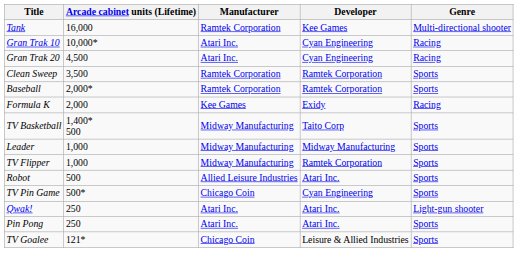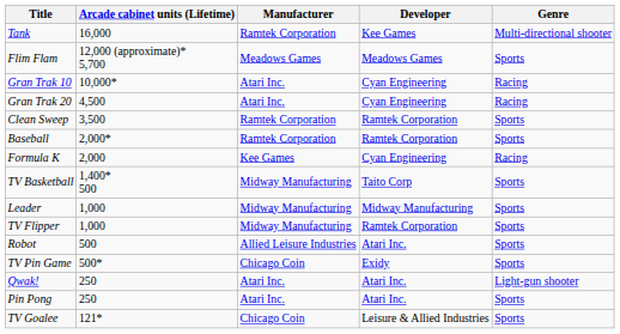 <table class="wikitable sortable">
 <tr>
 <th>Title</th>
 <th><a href='#'>Arcade cabinet</a> units (Lifetime)</th>
 <th>Manufacturer</th>
 <th>Developer</th>
 <th>Genre</th>
 </tr>
 <tr>
 <td><em><a href='#'>Tank</a></em></td>
 <td>16,000</td>
 <td><a href='#'>Ramtek Corporation</a></td>
 <td><a href='#'>Kee Games</a></td>
 <td><a href='#'>Multi-directional shooter</a></td>
+</tr>
+<tr>
+<td><em>Flim Flam</em></td>
+<td>12,000 (approximate)*<br>5,700</td>
+<td><a href='#'>Meadows Games</a></td>
+<td><a href='#'>Meadows Games</a></td>
+<td><a href='#'>Sports</a></td>
 </tr>
 <tr>
 <td><em><a href='#'>Gran Trak 10</a></em></td>
 <td>10,000*</td>
 <td><a href='#'>Atari Inc.</a></td>
 <td><a href='#'>Cyan Engineering</a></td>
 <td><a href='#'>Racing</a></td>
 </tr>
 <tr>
 <td><em>Gran Trak 20</em></td>
 <td>4,500</td>
 <td><a href='#'>Atari Inc.</a></td>
 <td><a href='#'>Cyan Engineering</a></td>
 <td><a href='#'>Racing</a></td>
 </tr>
 <tr>
 <td><em>Clean Sweep</em></td>
 <td>3,500</td>
 <td><a href='#'>Ramtek Corporation</a></td>
 <td><a href='#'>Ramtek Corporation</a></td>
 <td><a href='#'>Sports</a></td>
 </tr>
 <tr>
 <td><em>Baseball</em></td>
 <td>2,000*</td>
 <td><a href='#'>Ramtek Corporation</a></td>
 <td><a href='#'>Ramtek Corporation</a></td>
 <td><a href='#'>Sports</a></td>
 </tr>
 <tr>
 <td><em>Formula K</em></td>
 <td>2,000</td>
 <td><a href='#'>Kee Games</a></td>
-<td><a href='#'>Exidy</a></td>
+<td><a href='#'>Cyan Engineering</a></td>
 <td><a href='#'>Racing</a></td>
 </tr>
 <tr>
 <td><em>TV Basketball</em></td>
 <td>1,400*<br>500</td>
 <td><a href='#'>Midway Manufacturing</a></td>
 <td><a href='#'>Taito Corp</a></td>
 <td><a href='#'>Sports</a></td>
 </tr>
 <tr>
 <td><em>Leader</em></td>
 <td>1,000</td>
 <td><a href='#'>Midway Manufacturing</a></td>
 <td><a href='#'>Midway Manufacturing</a></td>
 <td><a href='#'>Sports</a></td>
 </tr>
 <tr>
 <td><em>TV Flipper</em></td>
 <td>1,000</td>
 <td><a href='#'>Midway Manufacturing</a></td>
 <td><a href='#'>Ramtek Corporation</a></td>
 <td><a href='#'>Sports</a></td>
 </tr>
 <tr>
 <td><em>Robot</em></td>
 <td>500</td>
 <td><a href='#'>Allied Leisure Industries</a></td>
 <td><a href='#'>Atari Inc.</a></td>
 <td><a href='#'>Sports</a></td>
 </tr>
 <tr>
 <td><em>TV Pin Game</em></td>
 <td>500*</td>
 <td><a href='#'>Chicago Coin</a></td>
-<td><a href='#'>Cyan Engineering</a></td>
+<td><a href='#'>Exidy</a></td>
 <td><a href='#'>Sports</a></td>
 </tr>
 <tr>
 <td><em><a href='#'>Qwak!</a></em></td>
 <td>250</td>
 <td><a href='#'>Atari Inc.</a></td>
 <td><a href='#'>Atari Inc.</a></td>
 <td><a href='#'>Light-gun shooter</a></td>
 </tr>
 <tr>
 <td><em>Pin Pong</em></td>
 <td>250</td>
 <td><a href='#'>Atari Inc.</a></td>
 <td><a href='#'>Atari Inc.</a></td>
 <td><a href='#'>Sports</a></td>
 </tr>
 <tr>
 <td><em>TV Goalee</em></td>
 <td>121*</td>
 <td><a href='#'>Chicago Coin</a></td>
 <td>Leisure & Allied Industries</td>
 <td><a href='#'>Sports</a></td>
 </tr>
 </table>
